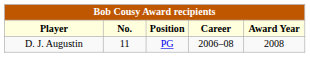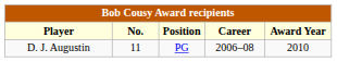 <table class="wikitable" style="text-align:center">
 <tr>
 <td colspan="5" style= "background: #BF5700; color:white"><strong>Bob Cousy Award recipients</strong></td>
 </tr>
 <tr>
 <th style="width:150px; background: #ffffdd;">Player</th>
 <th style="width:60px; background: #ffffdd;">No.</th>
 <th style="width:60px; background: #ffffdd;">Position</th>
 <th style="width:80px; background: #ffffdd;">Career</th>
 <th style="width:90px; background: #ffffdd;">Award Year</th>
 </tr>
 <tr>
 <td>D. J. Augustin</td>
 <td>11</td>
 <td><a href='#'>PG</a></td>
 <td>2006–08</td>
-<td>2008</td>
+<td>2010</td>
 </tr>
 </table>
